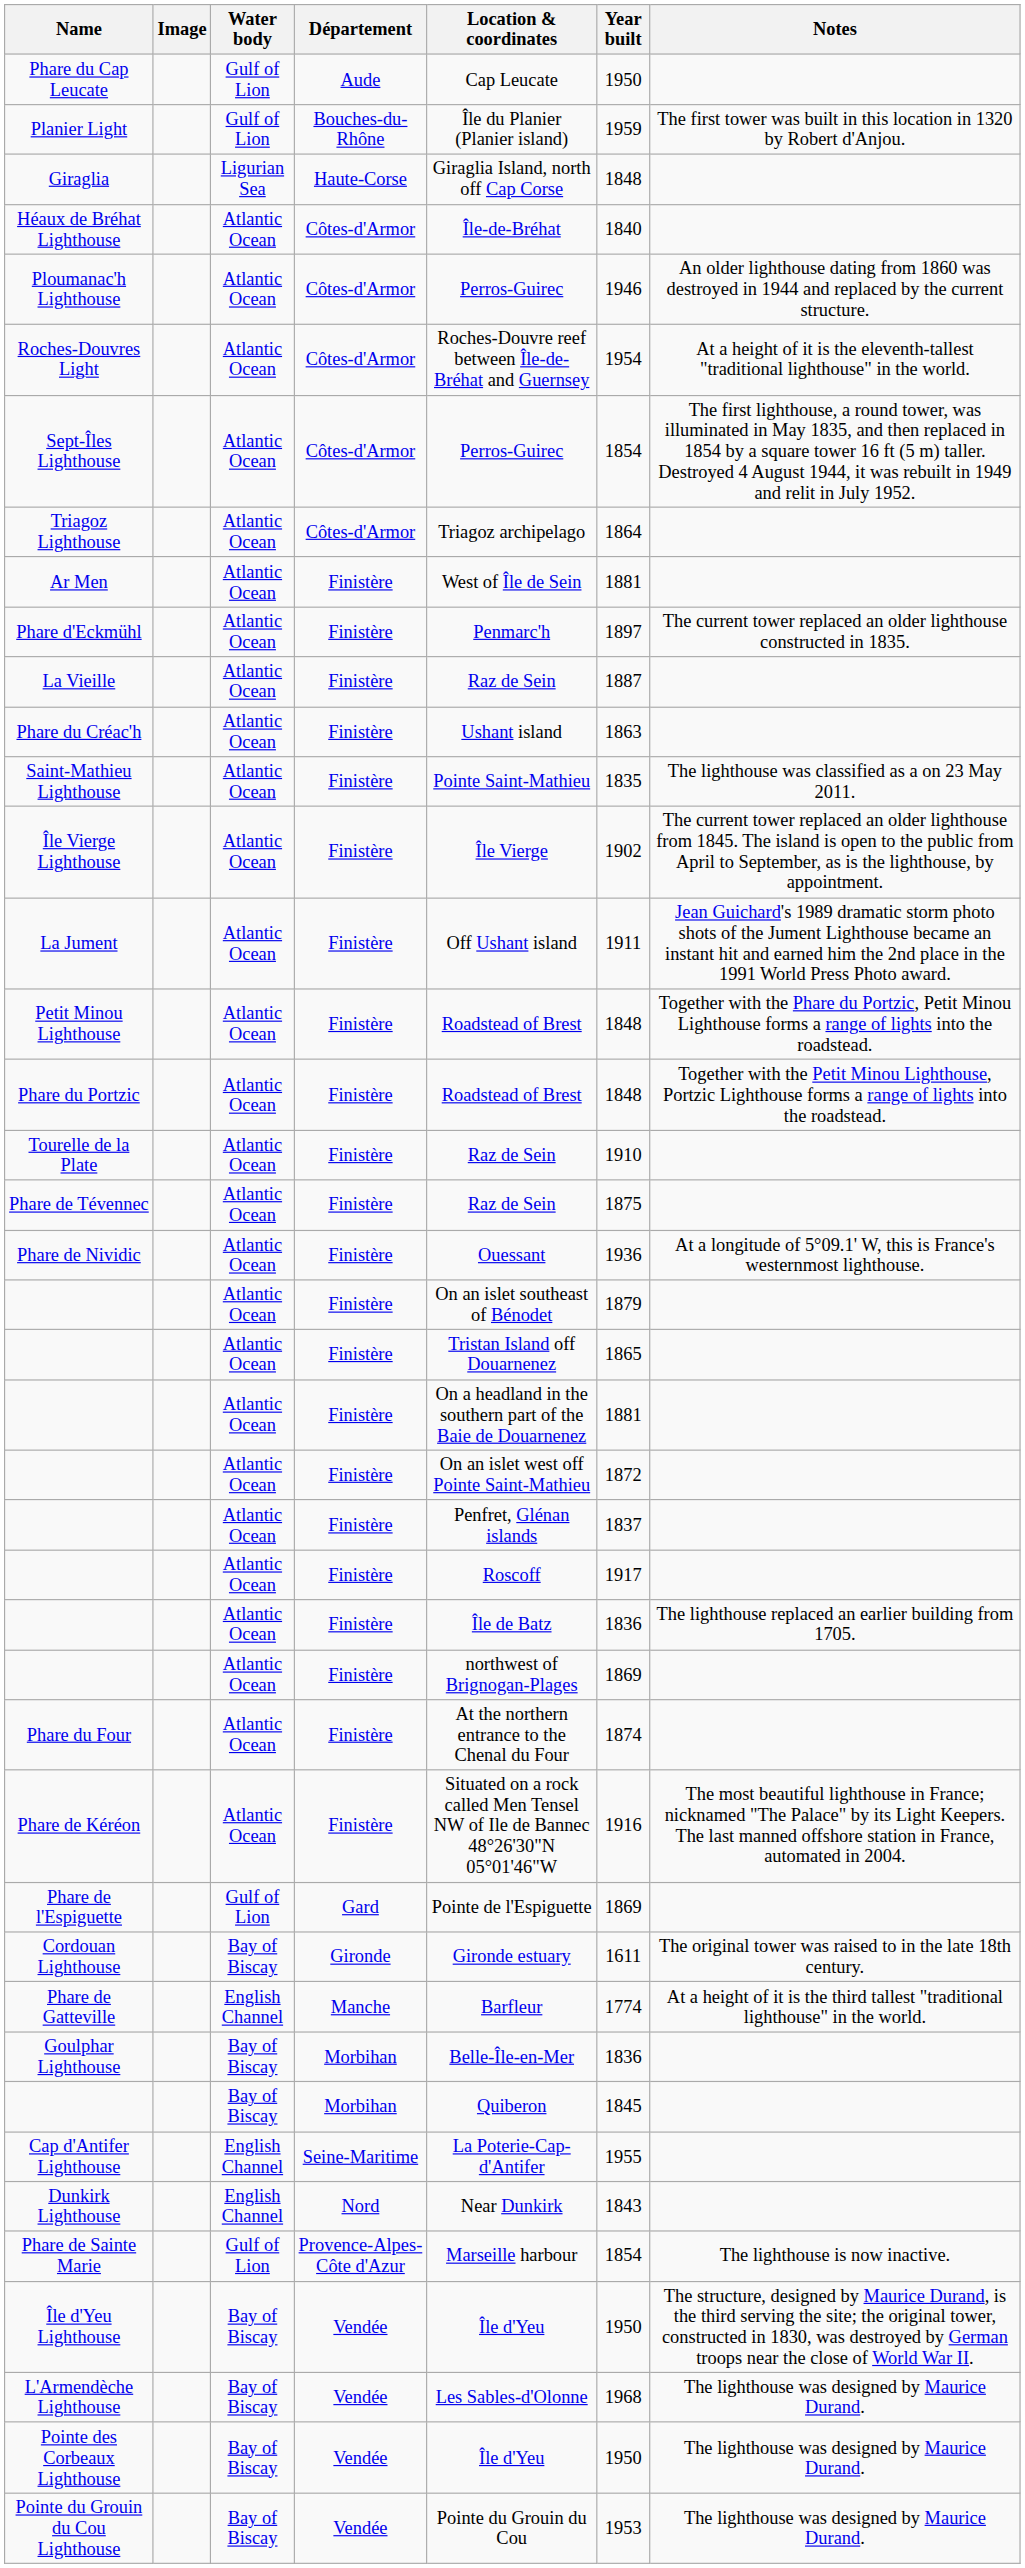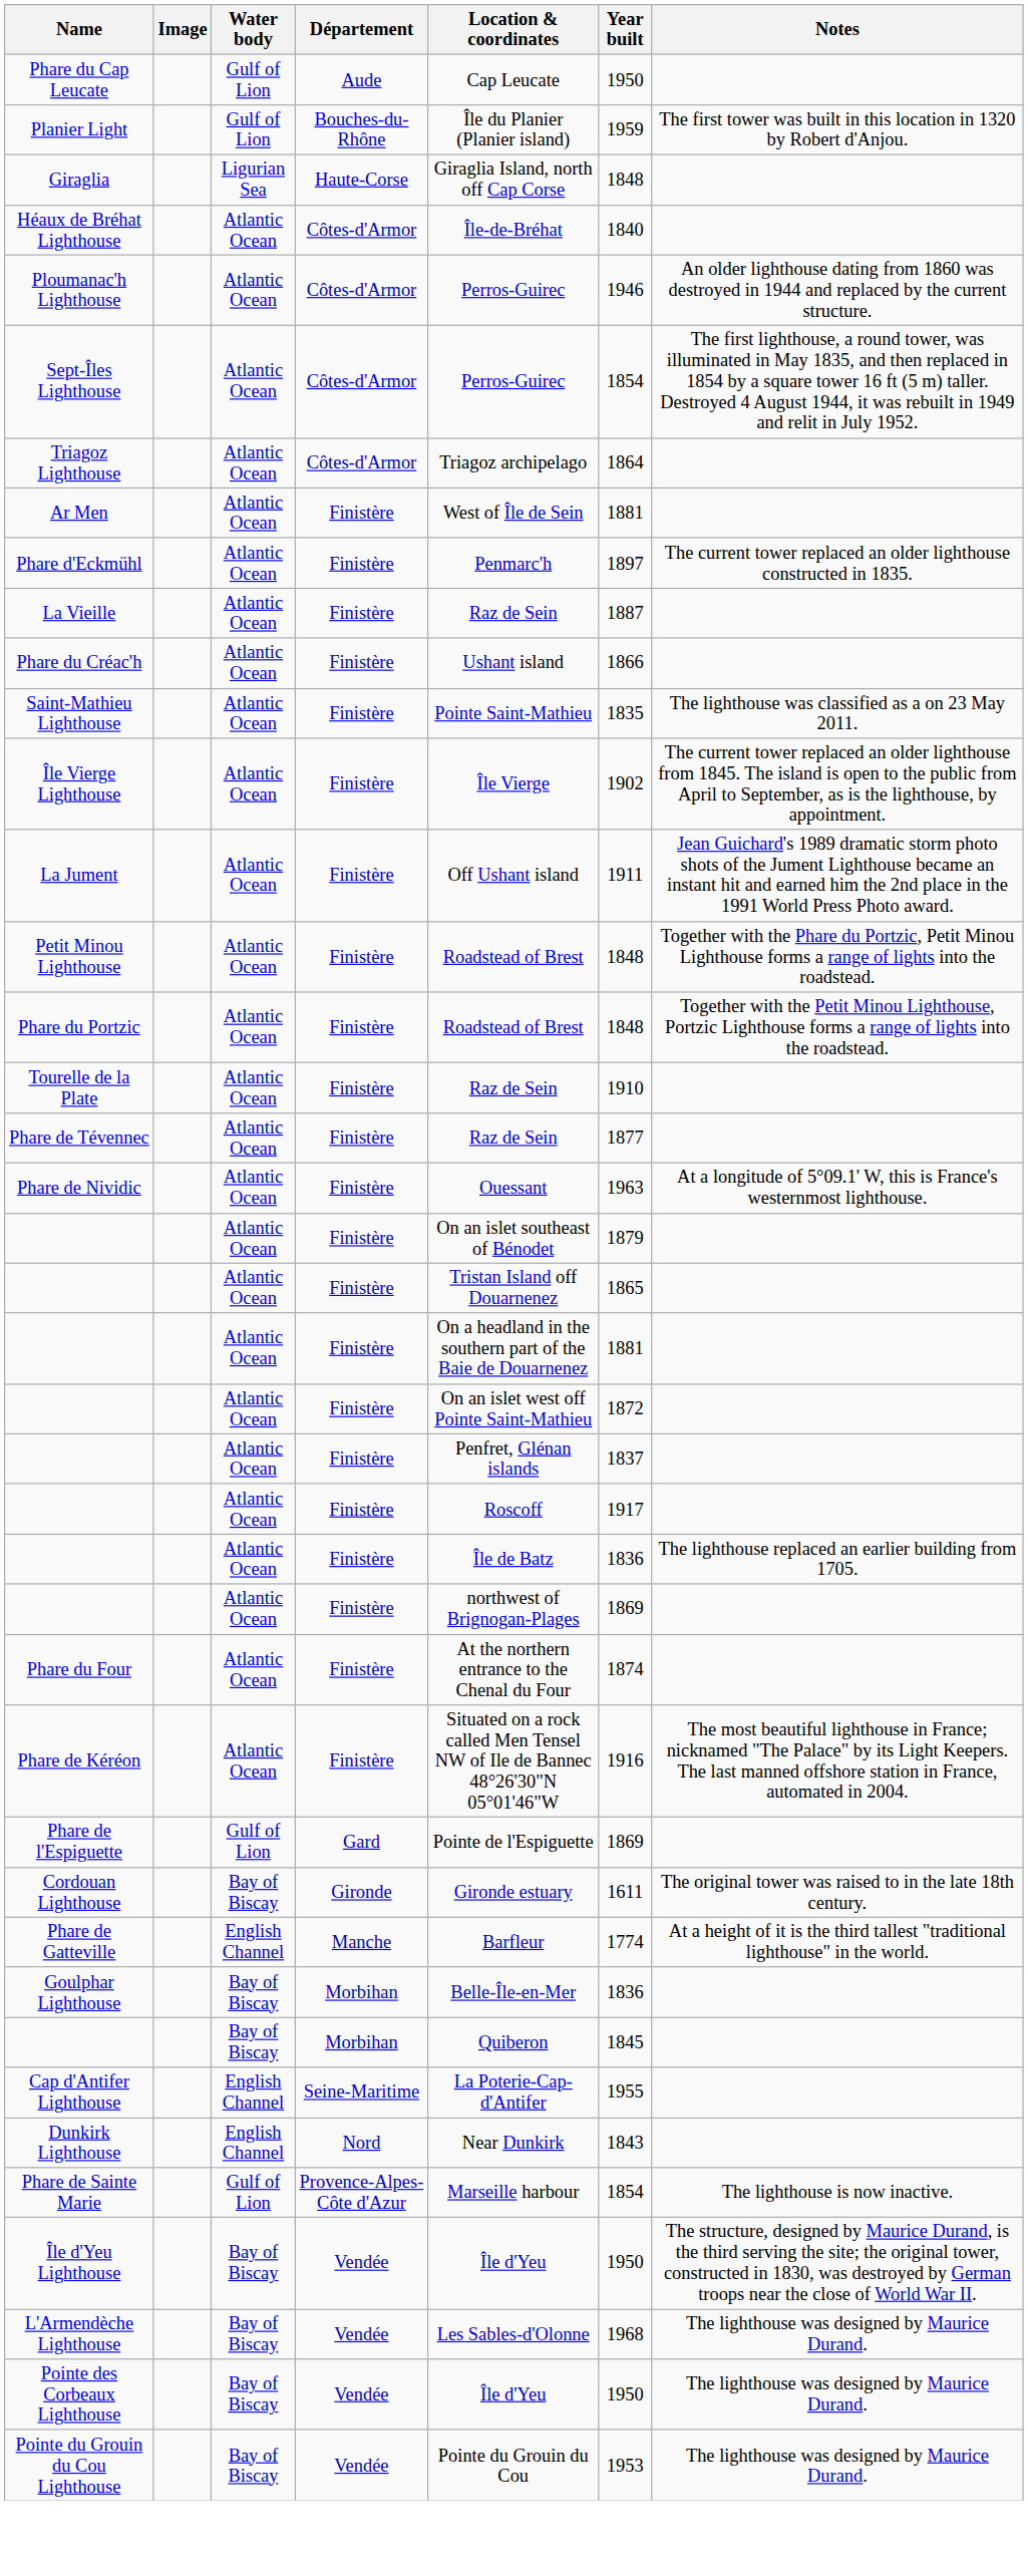 <table class="wikitable sortable" style="margin:auto;text-align:center;">
 <tr>
 <th>Name</th>
 <th class="unsortable">Image</th>
 <th>Water body</th>
 <th>Département</th>
 <th>Location &<br>coordinates</th>
 <th>Year built</th>
 <th class=unsortable>Notes</th>
 </tr>
 <tr>
 <td><a href='#'>Phare du Cap Leucate</a></td>
 <td></td>
 <td><a href='#'>Gulf of Lion</a></td>
 <td><a href='#'>Aude</a></td>
 <td>Cap Leucate<br></td>
 <td>1950</td>
 <td></td>
 </tr>
 <tr>
 <td><a href='#'>Planier Light</a></td>
 <td></td>
 <td><a href='#'>Gulf of Lion</a></td>
 <td><a href='#'>Bouches-du-Rhône</a></td>
 <td>Île du Planier (Planier island)<br></td>
 <td>1959</td>
 <td>The first tower was built in this location in 1320 by Robert d'Anjou.</td>
 </tr>
 <tr>
 <td><a href='#'>Giraglia</a></td>
 <td></td>
 <td><a href='#'>Ligurian Sea</a></td>
 <td><a href='#'>Haute-Corse</a></td>
 <td>Giraglia Island, north off <a href='#'>Cap Corse</a></td>
 <td>1848</td>
 <td></td>
 </tr>
 <tr>
 <td><a href='#'>Héaux de Bréhat Lighthouse</a></td>
 <td></td>
 <td><a href='#'>Atlantic Ocean</a></td>
 <td><a href='#'>Côtes-d'Armor</a></td>
 <td><a href='#'>Île-de-Bréhat</a><br></td>
 <td>1840</td>
 <td></td>
 </tr>
 <tr>
 <td><a href='#'>Ploumanac'h Lighthouse</a></td>
 <td></td>
 <td><a href='#'>Atlantic Ocean</a></td>
 <td><a href='#'>Côtes-d'Armor</a></td>
 <td><a href='#'>Perros-Guirec</a><br></td>
 <td>1946</td>
 <td>An older lighthouse dating from 1860 was destroyed in 1944 and replaced by the current structure.</td>
 </tr>
 <tr>
-<td><a href='#'>Roches-Douvres Light</a></td>
-<td></td>
-<td><a href='#'>Atlantic Ocean</a></td>
-<td><a href='#'>Côtes-d'Armor</a></td>
-<td>Roches-Douvre reef between <a href='#'>Île-de-Bréhat</a> and <a href='#'>Guernsey</a><br></td>
-<td>1954</td>
-<td>At a height of  it is the eleventh-tallest "traditional lighthouse" in the world.</td>
-</tr>
-<tr>
 <td><a href='#'>Sept-Îles Lighthouse</a></td>
 <td></td>
 <td><a href='#'>Atlantic Ocean</a></td>
 <td><a href='#'>Côtes-d'Armor</a></td>
 <td><a href='#'>Perros-Guirec</a><br></td>
 <td>1854</td>
 <td>The first lighthouse, a round tower, was illuminated in May 1835, and then replaced in 1854 by a square tower 16 ft (5 m) taller. Destroyed 4 August 1944, it was rebuilt in 1949 and relit in July 1952.</td>
 </tr>
 <tr>
 <td><a href='#'>Triagoz Lighthouse</a></td>
 <td></td>
 <td><a href='#'>Atlantic Ocean</a></td>
 <td><a href='#'>Côtes-d'Armor</a></td>
 <td>Triagoz archipelago<br></td>
 <td>1864</td>
 <td></td>
 </tr>
 <tr>
 <td><a href='#'>Ar Men</a></td>
 <td></td>
 <td><a href='#'>Atlantic Ocean</a></td>
 <td><a href='#'>Finistère</a></td>
 <td>West of <a href='#'>Île de Sein</a><br></td>
 <td>1881</td>
 <td></td>
 </tr>
 <tr>
 <td><a href='#'>Phare d'Eckmühl</a></td>
 <td></td>
 <td><a href='#'>Atlantic Ocean</a></td>
 <td><a href='#'>Finistère</a></td>
 <td><a href='#'>Penmarc'h</a><br></td>
 <td>1897</td>
 <td>The current tower replaced an older lighthouse constructed in 1835.</td>
 </tr>
 <tr>
 <td><a href='#'>La Vieille</a></td>
 <td></td>
 <td><a href='#'>Atlantic Ocean</a></td>
 <td><a href='#'>Finistère</a></td>
 <td><a href='#'>Raz de Sein</a><br></td>
 <td>1887</td>
 <td></td>
 </tr>
 <tr>
 <td><a href='#'>Phare du Créac'h</a></td>
 <td></td>
 <td><a href='#'>Atlantic Ocean</a></td>
 <td><a href='#'>Finistère</a></td>
 <td><a href='#'>Ushant</a> island<br></td>
-<td>1863</td>
+<td>1866</td>
 <td></td>
 </tr>
 <tr>
 <td><a href='#'>Saint-Mathieu Lighthouse</a></td>
 <td></td>
 <td><a href='#'>Atlantic Ocean</a></td>
 <td><a href='#'>Finistère</a></td>
 <td><a href='#'>Pointe Saint-Mathieu</a><br></td>
 <td>1835</td>
 <td>The lighthouse was classified as a  on 23 May 2011.</td>
 </tr>
 <tr>
 <td><a href='#'>Île Vierge Lighthouse</a></td>
 <td></td>
 <td><a href='#'>Atlantic Ocean</a></td>
 <td><a href='#'>Finistère</a></td>
 <td><a href='#'>Île Vierge</a><br></td>
 <td>1902</td>
 <td>The current tower replaced an older lighthouse from 1845. The island is open to the public from April to September, as is the lighthouse, by appointment.</td>
 </tr>
 <tr>
 <td><a href='#'>La Jument</a></td>
 <td></td>
 <td><a href='#'>Atlantic Ocean</a></td>
 <td><a href='#'>Finistère</a></td>
 <td>Off <a href='#'>Ushant</a> island<br></td>
 <td>1911</td>
 <td><a href='#'>Jean Guichard</a>'s 1989 dramatic storm photo shots of the Jument Lighthouse became an instant hit and earned him the 2nd place in the 1991 World Press Photo award.</td>
 </tr>
 <tr>
 <td><a href='#'>Petit Minou Lighthouse</a></td>
 <td></td>
 <td><a href='#'>Atlantic Ocean</a></td>
 <td><a href='#'>Finistère</a></td>
 <td><a href='#'>Roadstead of Brest</a><br></td>
 <td>1848</td>
 <td>Together with the <a href='#'>Phare du Portzic</a>, Petit Minou Lighthouse forms a <a href='#'>range of lights</a> into the roadstead.</td>
 </tr>
 <tr>
 <td><a href='#'>Phare du Portzic</a></td>
 <td></td>
 <td><a href='#'>Atlantic Ocean</a></td>
 <td><a href='#'>Finistère</a></td>
 <td><a href='#'>Roadstead of Brest</a><br></td>
 <td>1848</td>
 <td>Together with the <a href='#'>Petit Minou Lighthouse</a>, Portzic Lighthouse forms a <a href='#'>range of lights</a> into the roadstead.</td>
 </tr>
 <tr>
 <td><a href='#'>Tourelle de la Plate</a></td>
 <td></td>
 <td><a href='#'>Atlantic Ocean</a></td>
 <td><a href='#'>Finistère</a></td>
 <td><a href='#'>Raz de Sein</a><br></td>
 <td>1910</td>
 <td></td>
 </tr>
 <tr>
 <td><a href='#'>Phare de Tévennec</a></td>
 <td></td>
 <td><a href='#'>Atlantic Ocean</a></td>
 <td><a href='#'>Finistère</a></td>
 <td><a href='#'>Raz de Sein</a></td>
-<td>1875</td>
+<td>1877</td>
 <td></td>
 </tr>
 <tr>
 <td><a href='#'>Phare de Nividic</a></td>
 <td></td>
 <td><a href='#'>Atlantic Ocean</a></td>
 <td><a href='#'>Finistère</a></td>
 <td><a href='#'>Ouessant</a><br></td>
-<td>1936</td>
+<td>1963</td>
 <td>At a longitude of 5°09.1' W, this is France's westernmost lighthouse.</td>
 </tr>
 <tr>
 <td></td>
 <td></td>
 <td><a href='#'>Atlantic Ocean</a></td>
 <td><a href='#'>Finistère</a></td>
 <td>On an islet  southeast of <a href='#'>Bénodet</a></td>
 <td>1879</td>
 <td></td>
 </tr>
 <tr>
 <td></td>
 <td></td>
 <td><a href='#'>Atlantic Ocean</a></td>
 <td><a href='#'>Finistère</a></td>
 <td><a href='#'>Tristan Island</a> off <a href='#'>Douarnenez</a></td>
 <td>1865</td>
 <td></td>
 </tr>
 <tr>
 <td></td>
 <td></td>
 <td><a href='#'>Atlantic Ocean</a></td>
 <td><a href='#'>Finistère</a></td>
 <td>On a headland in the southern part of the <a href='#'>Baie de Douarnenez</a></td>
 <td>1881</td>
 <td></td>
 </tr>
 <tr>
 <td></td>
 <td></td>
 <td><a href='#'>Atlantic Ocean</a></td>
 <td><a href='#'>Finistère</a></td>
 <td>On an islet  west off <a href='#'>Pointe Saint-Mathieu</a></td>
 <td>1872</td>
 <td></td>
 </tr>
 <tr>
 <td></td>
 <td></td>
 <td><a href='#'>Atlantic Ocean</a></td>
 <td><a href='#'>Finistère</a></td>
 <td>Penfret, <a href='#'>Glénan islands</a></td>
 <td>1837</td>
 <td></td>
 </tr>
 <tr>
 <td></td>
 <td></td>
 <td><a href='#'>Atlantic Ocean</a></td>
 <td><a href='#'>Finistère</a></td>
 <td><a href='#'>Roscoff</a></td>
 <td>1917</td>
 <td></td>
 </tr>
 <tr>
 <td></td>
 <td></td>
 <td><a href='#'>Atlantic Ocean</a></td>
 <td><a href='#'>Finistère</a></td>
 <td><a href='#'>Île de Batz</a></td>
 <td>1836</td>
 <td>The lighthouse replaced an earlier building from 1705.</td>
 </tr>
 <tr>
 <td></td>
 <td></td>
 <td><a href='#'>Atlantic Ocean</a></td>
 <td><a href='#'>Finistère</a></td>
 <td> northwest of <a href='#'>Brignogan-Plages</a></td>
 <td>1869</td>
 <td></td>
 </tr>
 <tr>
 <td><a href='#'>Phare du Four</a></td>
 <td></td>
 <td><a href='#'>Atlantic Ocean</a></td>
 <td><a href='#'>Finistère</a></td>
 <td>At the northern entrance to the Chenal du Four</td>
 <td>1874</td>
 <td></td>
 </tr>
 <tr>
 <td><a href='#'>Phare de Kéréon</a></td>
 <td></td>
 <td><a href='#'>Atlantic Ocean</a></td>
 <td><a href='#'>Finistère</a></td>
 <td {{coord>Situated on a rock called Men Tensel NW of Ile de Bannec<br>48°26'30"N 05°01'46"W</td>
 <td>1916</td>
 <td>The most beautiful lighthouse in France; nicknamed "The Palace" by its Light Keepers. The last manned offshore station in France, automated in 2004.</td>
 </tr>
 <tr>
 <td><a href='#'>Phare de l'Espiguette</a></td>
 <td></td>
 <td><a href='#'>Gulf of Lion</a></td>
 <td><a href='#'>Gard</a></td>
 <td>Pointe de l'Espiguette<br></td>
 <td>1869</td>
 <td></td>
 </tr>
 <tr>
 <td><a href='#'>Cordouan Lighthouse</a></td>
 <td></td>
 <td><a href='#'>Bay of Biscay</a></td>
 <td><a href='#'>Gironde</a></td>
 <td><a href='#'>Gironde estuary</a><br></td>
 <td>1611</td>
 <td>The original tower was raised to  in the late 18th century.</td>
 </tr>
 <tr>
 <td><a href='#'>Phare de Gatteville</a></td>
 <td></td>
 <td><a href='#'>English Channel</a></td>
 <td><a href='#'>Manche</a></td>
 <td><a href='#'>Barfleur</a><br></td>
 <td>1774</td>
 <td>At a height of  it is the third tallest "traditional lighthouse" in the world.</td>
 </tr>
 <tr>
 <td><a href='#'>Goulphar Lighthouse</a></td>
 <td></td>
 <td><a href='#'>Bay of Biscay</a></td>
 <td><a href='#'>Morbihan</a></td>
 <td><a href='#'>Belle-Île-en-Mer</a><br></td>
 <td>1836</td>
 <td></td>
 </tr>
 <tr>
 <td></td>
 <td></td>
 <td><a href='#'>Bay of Biscay</a></td>
 <td><a href='#'>Morbihan</a></td>
 <td><a href='#'>Quiberon</a><br></td>
 <td>1845</td>
 <td></td>
 </tr>
 <tr>
 <td><a href='#'>Cap d'Antifer Lighthouse</a></td>
 <td></td>
 <td><a href='#'>English Channel</a></td>
 <td><a href='#'>Seine-Maritime</a></td>
 <td><a href='#'>La Poterie-Cap-d'Antifer</a><br></td>
 <td>1955</td>
 <td></td>
 </tr>
 <tr>
 <td><a href='#'>Dunkirk Lighthouse</a></td>
 <td></td>
 <td><a href='#'>English Channel</a></td>
 <td><a href='#'>Nord</a></td>
 <td>Near <a href='#'>Dunkirk</a><br></td>
 <td>1843</td>
 <td></td>
 </tr>
 <tr>
 <td><a href='#'>Phare de Sainte Marie</a></td>
 <td></td>
 <td><a href='#'>Gulf of Lion</a></td>
 <td><a href='#'>Provence-Alpes-Côte d'Azur</a></td>
 <td><a href='#'>Marseille</a> harbour</td>
 <td>1854</td>
 <td>The lighthouse is now inactive.</td>
 </tr>
 <tr>
 <td><a href='#'>Île d'Yeu Lighthouse</a></td>
 <td></td>
 <td><a href='#'>Bay of Biscay</a></td>
 <td><a href='#'>Vendée</a></td>
 <td><a href='#'>Île d'Yeu</a><br></td>
 <td>1950</td>
 <td>The structure, designed by <a href='#'>Maurice Durand</a>, is the third serving the site; the original tower, constructed in 1830, was destroyed by <a href='#'>German</a> troops near the close of <a href='#'>World War II</a>.</td>
 </tr>
 <tr>
 <td><a href='#'>L'Armendèche Lighthouse</a></td>
 <td></td>
 <td><a href='#'>Bay of Biscay</a></td>
 <td><a href='#'>Vendée</a></td>
 <td><a href='#'>Les Sables-d'Olonne</a><br></td>
 <td>1968</td>
 <td>The lighthouse was designed by <a href='#'>Maurice Durand</a>.</td>
 </tr>
 <tr>
 <td><a href='#'>Pointe des Corbeaux Lighthouse</a></td>
 <td></td>
 <td><a href='#'>Bay of Biscay</a></td>
 <td><a href='#'>Vendée</a></td>
 <td><a href='#'>Île d'Yeu</a><br></td>
 <td>1950</td>
 <td>The lighthouse was designed by <a href='#'>Maurice Durand</a>.</td>
 </tr>
 <tr>
 <td><a href='#'>Pointe du Grouin du Cou Lighthouse</a></td>
 <td></td>
 <td><a href='#'>Bay of Biscay</a></td>
 <td><a href='#'>Vendée</a></td>
 <td>Pointe du Grouin du Cou<br></td>
 <td>1953</td>
 <td>The lighthouse was designed by <a href='#'>Maurice Durand</a>.</td>
 </tr>
 </table>
